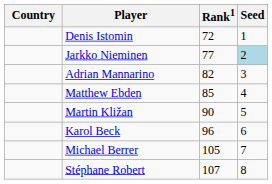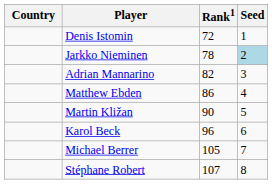 <table class="sortable wikitable">
 <tr>
 <th width="70">Country</th>
 <th width="175">Player</th>
 <th>Rank<sup>1</sup></th>
 <th>Seed</th>
 </tr>
 <tr>
 <td></td>
 <td><a href='#'>Denis Istomin</a></td>
 <td>72</td>
 <td>1</td>
 </tr>
 <tr>
 <td></td>
 <td><a href='#'>Jarkko Nieminen</a></td>
-<td>77</td>
+<td>78</td>
 <td style="background: lightblue;">2</td>
 </tr>
 <tr>
 <td></td>
 <td><a href='#'>Adrian Mannarino</a></td>
 <td>82</td>
 <td>3</td>
 </tr>
 <tr>
 <td></td>
 <td><a href='#'>Matthew Ebden</a></td>
-<td>85</td>
+<td>86</td>
 <td>4</td>
 </tr>
 <tr>
 <td></td>
 <td><a href='#'>Martin Kližan</a></td>
 <td>90</td>
 <td>5</td>
 </tr>
 <tr>
 <td></td>
 <td><a href='#'>Karol Beck</a></td>
 <td>96</td>
 <td>6</td>
 </tr>
 <tr>
 <td></td>
 <td><a href='#'>Michael Berrer</a></td>
 <td>105</td>
 <td>7</td>
 </tr>
 <tr>
 <td></td>
 <td><a href='#'>Stéphane Robert</a></td>
 <td>107</td>
 <td>8</td>
 </tr>
 </table>
